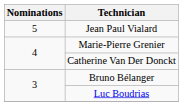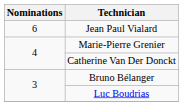 <table class="wikitable" style="text-align:center;">
 <tr>
 <th scope="col" width="17">Nominations</th>
 <th scope="col" align="center">Technician</th>
 </tr>
 <tr>
-<td rowspan="1" style="text-align:center;">5</td>
+<td rowspan="1" style="text-align:center;">6</td>
 <td>Jean Paul Vialard</td>
 </tr>
 <tr>
 <td rowspan="2" style="text-align:center;">4</td>
 <td>Marie-Pierre Grenier</td>
 </tr>
 <tr>
 <td>Catherine Van Der Donckt</td>
 </tr>
 <tr>
 <td rowspan="2" style="text-align:center;">3</td>
 <td>Bruno Bélanger</td>
 </tr>
 <tr>
 <td><a href='#'>Luc Boudrias</a></td>
 </tr>
 <tr>
 </tr>
 </table>
